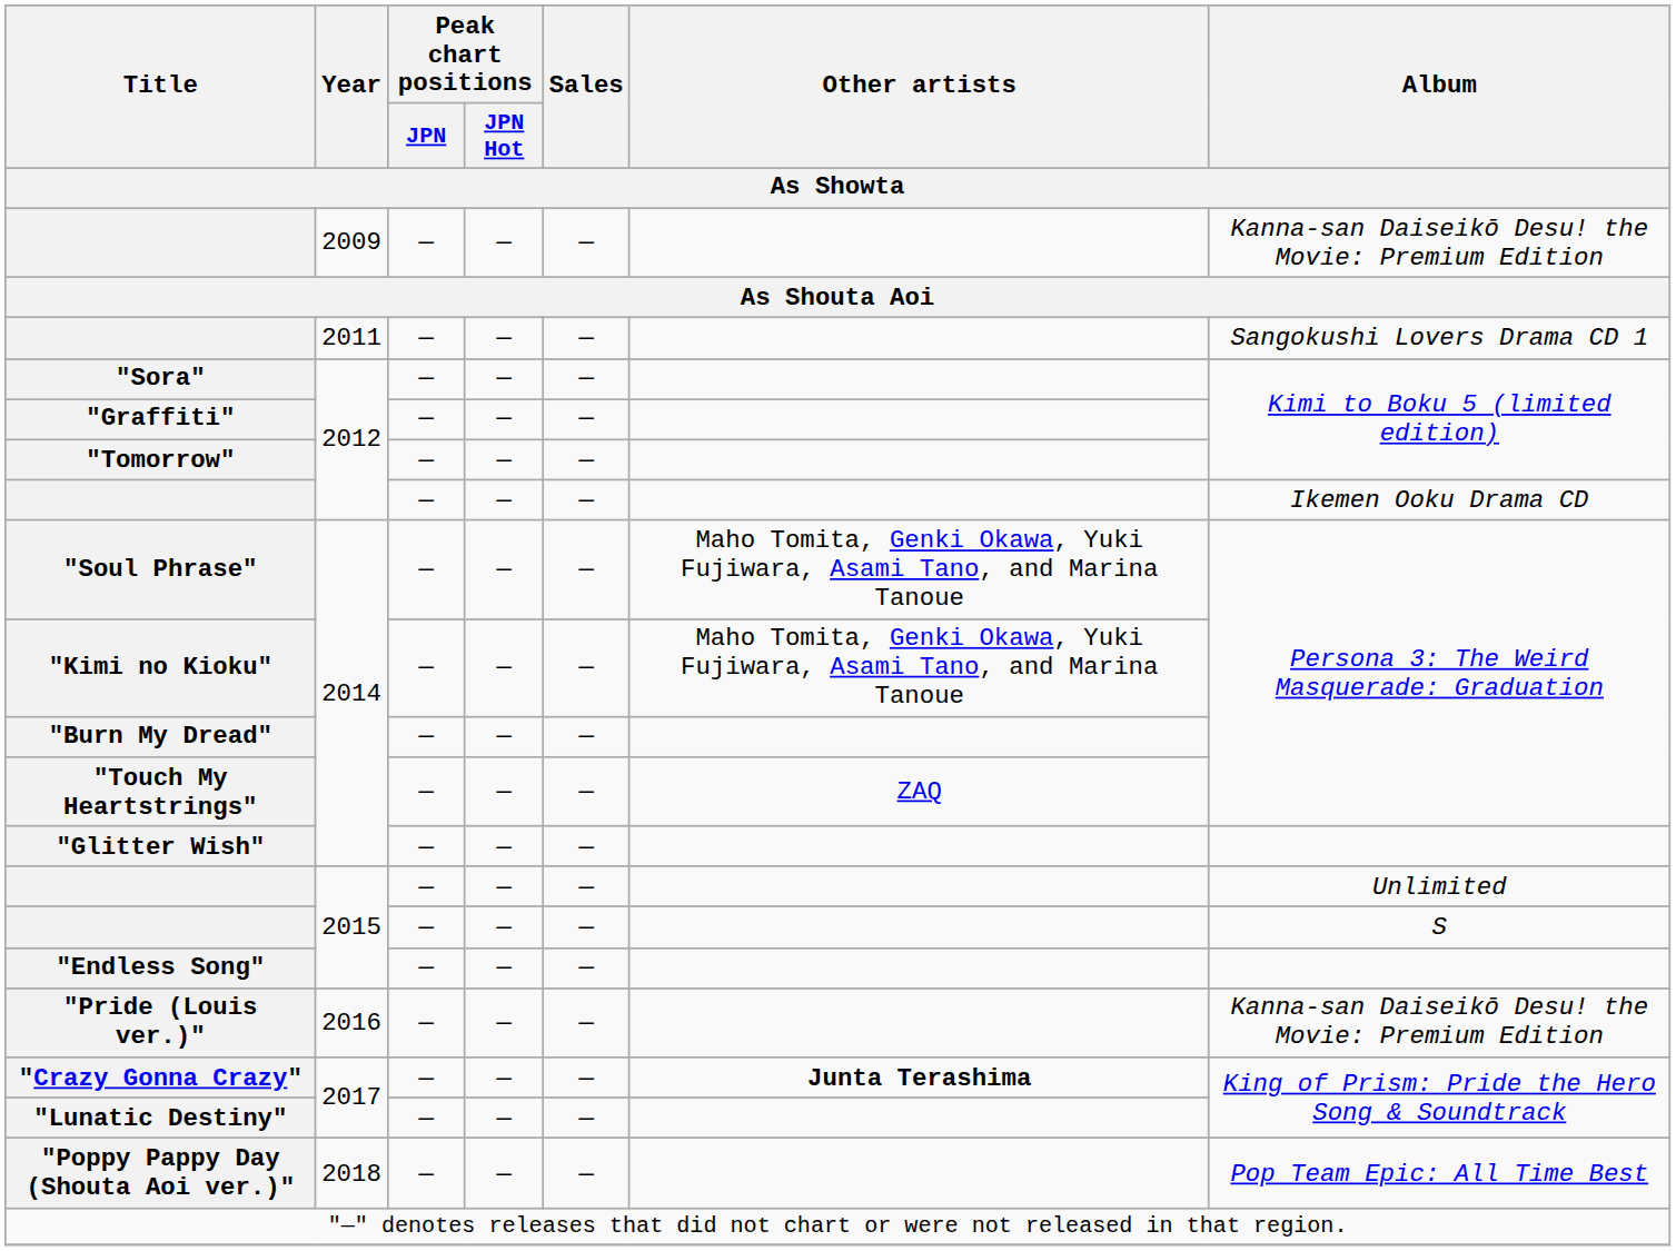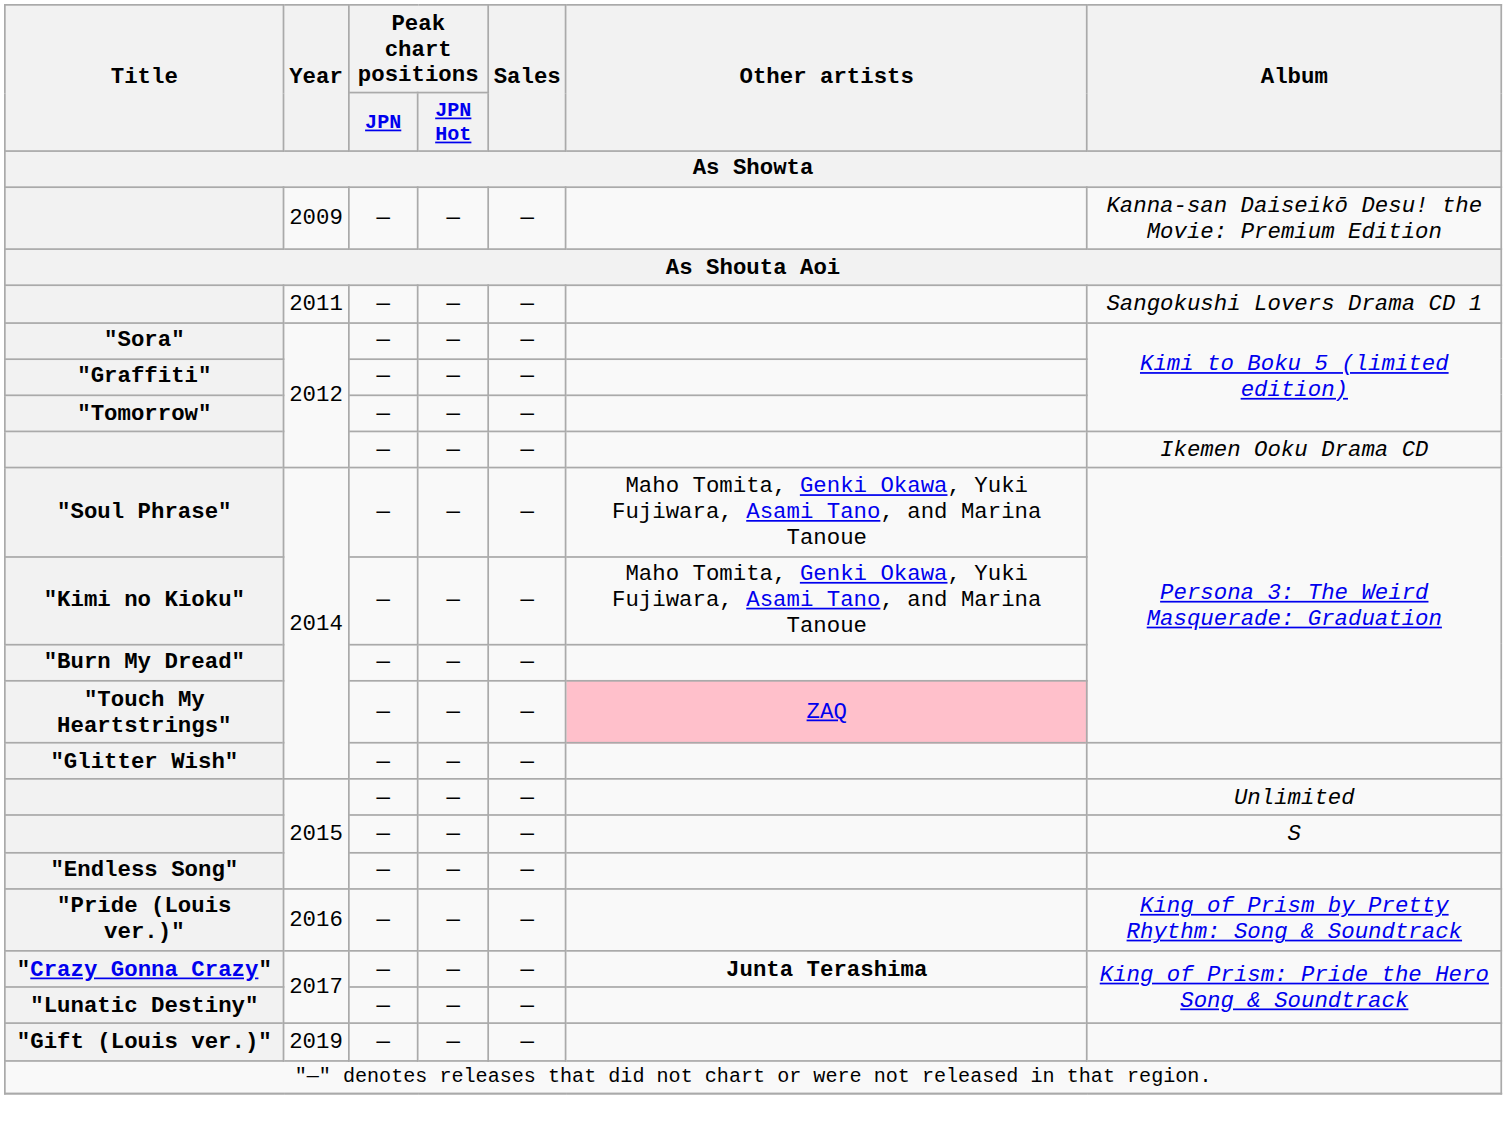 <table class="wikitable plainrowheaders" style="text-align:center;">
 <tr>
 <th scope="col" rowspan="2" style="width:12em;">Title</th>
 <th scope="col" rowspan="2">Year</th>
 <th scope="col" colspan="2">Peak chart positions</th>
 <th scope="col" rowspan="2">Sales</th>
 <th scope="col" rowspan="2">Other artists</th>
 <th scope="col" rowspan="2">Album</th>
 </tr>
 <tr>
 <th scope="col" style="width:3em;font-size:90%;"><a href='#'>JPN</a></th>
 <th scope="col" style="width:3em;font-size:90%;"><a href='#'>JPN<br>Hot</a><br></th>
 </tr>
 <tr>
 <th scope="col" colspan="7">As Showta</th>
 </tr>
 <tr>
 <th scope="row"></th>
 <td>2009</td>
 <td>—</td>
 <td>—</td>
 <td>—</td>
 <td></td>
 <td><em>Kanna-san Daiseikō Desu! the Movie: Premium Edition</em></td>
 </tr>
 <tr>
 <th scope="col" colspan="7">As Shouta Aoi</th>
 </tr>
 <tr>
 <th scope="row"></th>
 <td>2011</td>
 <td>—</td>
 <td>—</td>
 <td>—</td>
 <td></td>
 <td><em>Sangokushi Lovers Drama CD 1</em></td>
 </tr>
 <tr>
 <th scope="row">"Sora"</th>
 <td rowspan="4">2012</td>
 <td>—</td>
 <td>—</td>
 <td>—</td>
 <td></td>
 <td rowspan="3"><em><a href='#'>Kimi to Boku 5 (limited edition)</a></em></td>
 </tr>
 <tr>
 <th scope="row">"Graffiti"</th>
 <td>—</td>
 <td>—</td>
 <td>—</td>
 <td></td>
 </tr>
 <tr>
 <th scope="row">"Tomorrow"</th>
 <td>—</td>
 <td>—</td>
 <td>—</td>
 <td></td>
 </tr>
 <tr>
 <th scope="row"></th>
 <td>—</td>
 <td>—</td>
 <td>—</td>
 <td></td>
 <td><em>Ikemen Ooku Drama CD</em></td>
 </tr>
 <tr>
 <th scope="row">"Soul Phrase"</th>
 <td rowspan="5">2014</td>
 <td>—</td>
 <td>—</td>
 <td>—</td>
 <td>Maho Tomita, <a href='#'>Genki Okawa</a>, Yuki Fujiwara, <a href='#'>Asami Tano</a>, and Marina Tanoue</td>
 <td rowspan="4"><em><a href='#'>Persona 3: The Weird Masquerade: Graduation</a></em></td>
 </tr>
 <tr>
 <th scope="row">"Kimi no Kioku"</th>
 <td>—</td>
 <td>—</td>
 <td>—</td>
 <td>Maho Tomita, <a href='#'>Genki Okawa</a>, Yuki Fujiwara, <a href='#'>Asami Tano</a>, and Marina Tanoue</td>
 </tr>
 <tr>
 <th scope="row">"Burn My Dread"</th>
 <td>—</td>
 <td>—</td>
 <td>—</td>
 <td></td>
 </tr>
 <tr>
 <th scope="row">"Touch My Heartstrings"</th>
 <td>—</td>
 <td>—</td>
 <td>—</td>
-<td><a href='#'>ZAQ</a></td>
+<td style="background: pink;"><a href='#'>ZAQ</a></td>
 </tr>
 <tr>
 <th scope="row">"Glitter Wish"</th>
 <td>—</td>
 <td>—</td>
 <td>—</td>
 <td></td>
 <td></td>
 </tr>
 <tr>
 <th scope="row"></th>
 <td rowspan="3">2015</td>
 <td>—</td>
 <td>—</td>
 <td>—</td>
 <td></td>
 <td><em>Unlimited</em></td>
 </tr>
 <tr>
 <th scope="row"></th>
 <td>—</td>
 <td>—</td>
 <td>—</td>
 <td></td>
 <td><em>S</em></td>
 </tr>
 <tr>
 <th scope="row">"Endless Song"</th>
 <td>—</td>
 <td>—</td>
 <td>—</td>
 <td></td>
 <td></td>
 </tr>
 <tr>
 <th scope="row">"Pride (Louis ver.)"</th>
 <td>2016</td>
 <td>—</td>
 <td>—</td>
 <td>—</td>
 <td></td>
-<td><em>Kanna-san Daiseikō Desu! the Movie: Premium Edition</em></td>
+<td><em><a href='#'>King of Prism by Pretty Rhythm: Song & Soundtrack</a></em></td>
 </tr>
 <tr>
 <th scope="row">"<a href='#'>Crazy Gonna Crazy</a>"</th>
 <td rowspan="2">2017</td>
 <td>—</td>
 <td>—</td>
 <td>—</td>
 <td><strong>Junta Terashima</strong></td>
 <td rowspan="2"><em><a href='#'>King of Prism: Pride the Hero Song & Soundtrack</a></em></td>
 </tr>
 <tr>
 <th scope="row">"Lunatic Destiny"</th>
 <td>—</td>
 <td>—</td>
 <td>—</td>
 <td></td>
 </tr>
 <tr>
-<th scope="row">"Poppy Pappy Day (Shouta Aoi ver.)"</th>
-<td>2018</td>
+<th scope="row">"Gift (Louis ver.)"</th>
+<td>2019</td>
 <td>—</td>
 <td>—</td>
 <td>—</td>
 <td></td>
-<td><em><a href='#'>Pop Team Epic: All Time Best</a></em></td>
+<td></td>
 </tr>
 <tr>
 <td colspan="7" style="font-size:90%;">"—" denotes releases that did not chart or were not released in that region.</td>
 </tr>
 <tr>
 </tr>
 </table>
